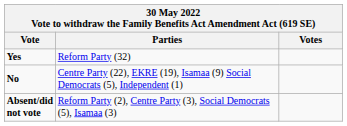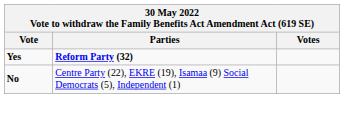 <table class="wikitable" style="font-size:85%;">
 <tr>
 <th colspan="3">30 May 2022<br>Vote to withdraw the Family Benefits Act Amendment Act (619 SE)</th>
 </tr>
 <tr>
 <th width="60">Vote</th>
 <th width="300">Parties</th>
 <th align="center" width="80">Votes</th>
 </tr>
 <tr>
 <td> <strong>Yes</strong></td>
-<td><a href='#'>Reform Party</a> (32)</td>
+<td><strong><a href='#'>Reform Party</a> (32)</strong></td>
 <td></td>
 </tr>
 <tr>
 <td> <strong>No</strong></td>
 <td><a href='#'>Centre Party</a> (22), <a href='#'>EKRE</a> (19), <a href='#'>Isamaa</a> (9) <a href='#'>Social Democrats</a> (5), <a href='#'>Independent</a> (1)</td>
 <td></td>
 </tr>
-<tr>
-<td><strong>Absent/did not vote</strong></td>
-<td><a href='#'>Reform Party</a> (2), <a href='#'>Centre Party</a> (3), <a href='#'>Social Democrats</a> (5), <a href='#'>Isamaa</a> (3)</td>
-<td></td>
-</tr>
 </table>
